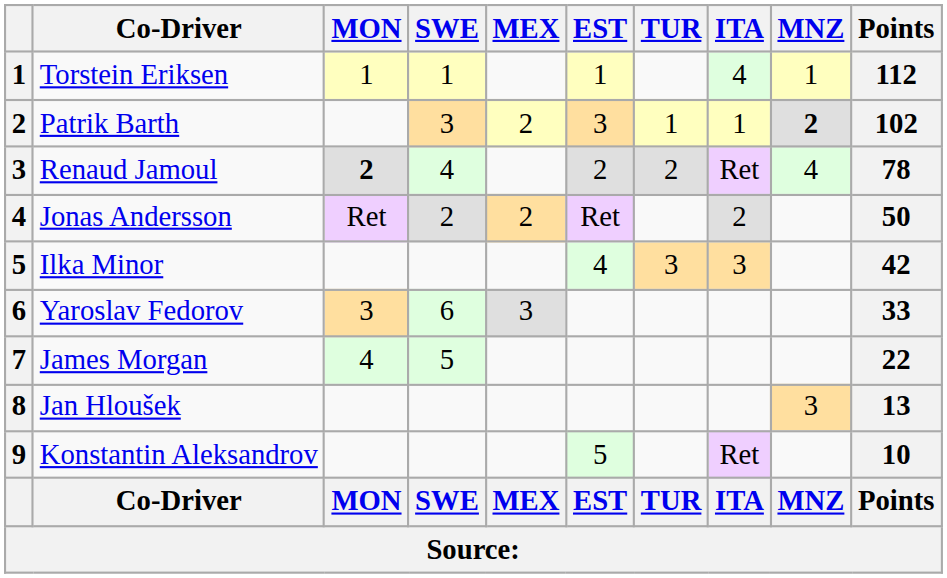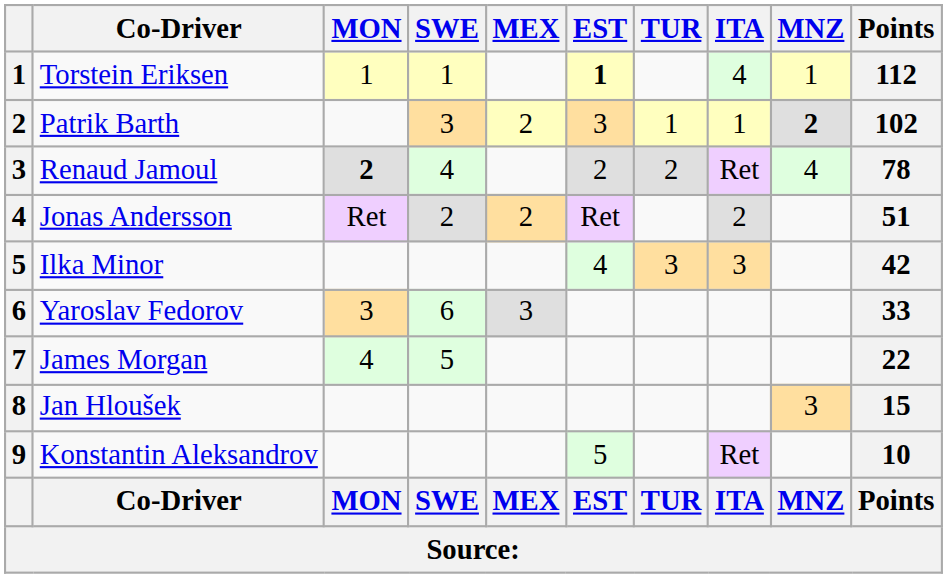 <table class="wikitable" style="font-size: 85%; text-align: center">
 <tr valign="top">
 <th valign="middle"></th>
 <th valign="middle">Co-Driver</th>
 <th><a href='#'>MON</a><br></th>
 <th><a href='#'>SWE</a><br></th>
 <th><a href='#'>MEX</a><br></th>
 <th><a href='#'>EST</a><br></th>
 <th><a href='#'>TUR</a><br></th>
 <th><a href='#'>ITA</a><br></th>
 <th><a href='#'>MNZ</a><br></th>
 <th valign="middle">Points</th>
 </tr>
 <tr>
 <th>1</th>
 <td align="left"> <a href='#'>Torstein Eriksen</a></td>
 <td style="background:#ffffbf">1</td>
 <td style="background:#ffffbf">1</td>
 <td></td>
-<td style="background:#ffffbf">1</td>
+<td style="background:#ffffbf"><strong>1</strong></td>
 <td></td>
 <td style="background:#dfffdf">4</td>
 <td style="background:#ffffbf">1</td>
 <th>112</th>
 </tr>
 <tr>
 <th>2</th>
 <td align="left"> <a href='#'>Patrik Barth</a></td>
 <td></td>
 <td style="background:#ffdf9f">3</td>
 <td style="background:#ffffbf">2</td>
 <td style="background:#ffdf9f">3</td>
 <td style="background:#ffffbf">1</td>
 <td style="background:#ffffbf">1</td>
 <td style="background:#dfdfdf"><strong>2</strong></td>
 <th>102</th>
 </tr>
 <tr>
 <th>3</th>
 <td align="left"> <a href='#'>Renaud Jamoul</a></td>
 <td style="background:#dfdfdf"><strong>2</strong></td>
 <td style="background:#dfffdf">4</td>
 <td></td>
 <td style="background:#dfdfdf">2</td>
 <td style="background:#dfdfdf">2</td>
 <td style="background:#efcfff">Ret</td>
 <td style="background:#dfffdf">4</td>
 <th>78</th>
 </tr>
 <tr>
 <th>4</th>
 <td align="left" nowrap> <a href='#'>Jonas Andersson</a></td>
 <td style="background:#efcfff">Ret</td>
 <td style="background:#dfdfdf">2</td>
 <td style="background:#ffdf9f">2</td>
 <td style="background:#efcfff">Ret</td>
 <td></td>
 <td style="background:#dfdfdf">2</td>
 <td></td>
-<th>50</th>
+<th>51</th>
 </tr>
 <tr>
 <th>5</th>
 <td align="left"> <a href='#'>Ilka Minor</a></td>
 <td></td>
 <td></td>
 <td></td>
 <td style="background:#dfffdf">4</td>
 <td style="background:#ffdf9f">3</td>
 <td style="background:#ffdf9f">3</td>
 <td></td>
 <th>42</th>
 </tr>
 <tr>
 <th>6</th>
 <td align="left"> <a href='#'>Yaroslav Fedorov</a></td>
 <td style="background:#ffdf9f">3</td>
 <td style="background:#dfffdf">6</td>
 <td style="background:#dfdfdf">3</td>
 <td></td>
 <td></td>
 <td></td>
 <td></td>
 <th>33</th>
 </tr>
 <tr>
 <th>7</th>
 <td align="left"> <a href='#'>James Morgan</a></td>
 <td style="background:#dfffdf">4</td>
 <td style="background:#dfffdf">5</td>
 <td></td>
 <td></td>
 <td></td>
 <td></td>
 <td></td>
 <th>22</th>
 </tr>
 <tr>
 <th>8</th>
 <td align="left"> <a href='#'>Jan Hloušek</a></td>
 <td></td>
 <td></td>
 <td></td>
 <td></td>
 <td></td>
 <td></td>
 <td style="background:#ffdf9f">3</td>
-<th>13</th>
+<th>15</th>
 </tr>
 <tr>
 <th>9</th>
 <td align="left"> <a href='#'>Konstantin Aleksandrov</a></td>
 <td></td>
 <td></td>
 <td></td>
 <td style="background:#dfffdf">5</td>
 <td></td>
 <td style="background:#efcfff">Ret</td>
 <td></td>
 <th>10</th>
 </tr>
 <tr>
 <th valign="middle"></th>
 <th valign="middle">Co-Driver</th>
 <th><a href='#'>MON</a><br></th>
 <th><a href='#'>SWE</a><br></th>
 <th><a href='#'>MEX</a><br></th>
 <th><a href='#'>EST</a><br></th>
 <th><a href='#'>TUR</a><br></th>
 <th><a href='#'>ITA</a><br></th>
 <th><a href='#'>MNZ</a><br></th>
 <th valign="middle">Points</th>
 </tr>
 <tr>
 <th colspan="10">Source:</th>
 </tr>
 </table>
